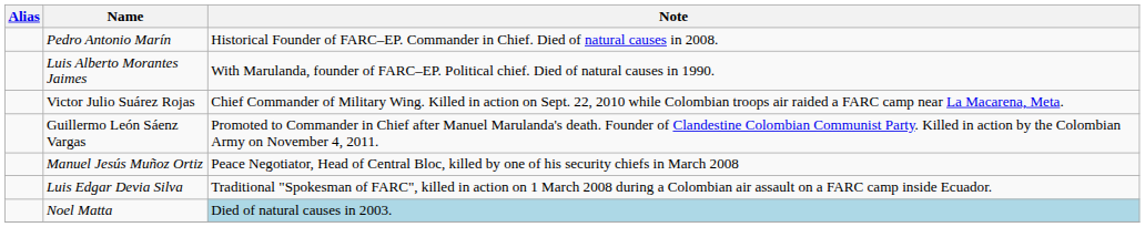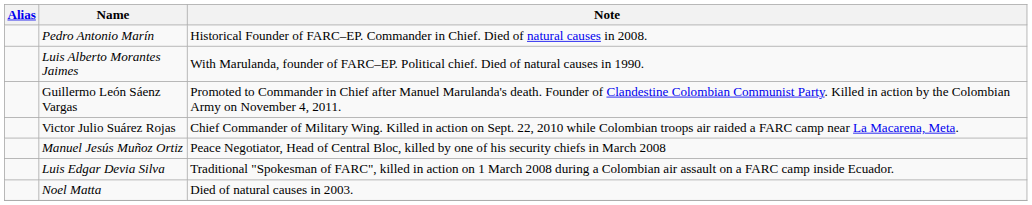 <table class="wikitable">
 <tr>
 <th><a href='#'>Alias</a></th>
 <th>Name</th>
 <th>Note</th>
 </tr>
 <tr>
 <td></td>
 <td><em>Pedro Antonio Marín</em></td>
 <td>Historical Founder of FARC–EP. Commander in Chief. Died of <a href='#'>natural causes</a> in 2008.</td>
 </tr>
 <tr>
 <td></td>
 <td><em>Luis Alberto Morantes Jaimes</em></td>
 <td>With Marulanda, founder of FARC–EP. Political chief. Died of natural causes in 1990.</td>
 </tr>
 <tr>
 <td></td>
-<td>Victor Julio Suárez Rojas</td>
-<td>Chief Commander of Military Wing. Killed in action on Sept. 22, 2010 while Colombian troops air raided a FARC camp near <a href='#'>La Macarena, Meta</a>.</td>
+<td>Guillermo León Sáenz Vargas</td>
+<td>Promoted to Commander in Chief after Manuel Marulanda's death. Founder of <a href='#'>Clandestine Colombian Communist Party</a>. Killed in action by the Colombian Army on November 4, 2011.</td>
 </tr>
 <tr>
 <td></td>
-<td>Guillermo León Sáenz Vargas</td>
-<td>Promoted to Commander in Chief after Manuel Marulanda's death. Founder of <a href='#'>Clandestine Colombian Communist Party</a>. Killed in action by the Colombian Army on November 4, 2011.</td>
+<td>Victor Julio Suárez Rojas</td>
+<td>Chief Commander of Military Wing. Killed in action on Sept. 22, 2010 while Colombian troops air raided a FARC camp near <a href='#'>La Macarena, Meta</a>.</td>
 </tr>
 <tr>
 <td></td>
 <td><em>Manuel Jesús Muñoz Ortiz</em></td>
 <td>Peace Negotiator, Head of Central Bloc, killed by one of his security chiefs in March 2008</td>
 </tr>
 <tr>
 <td></td>
 <td><em>Luis Edgar Devia Silva</em></td>
 <td>Traditional "Spokesman of FARC", killed in action on 1 March 2008 during a Colombian air assault on a FARC camp inside Ecuador.</td>
 </tr>
 <tr>
 <td></td>
 <td><em>Noel Matta</em></td>
-<td style="background: lightblue;">Died of natural causes in 2003.</td>
+<td>Died of natural causes in 2003.</td>
 </tr>
 <tr>
 </tr>
 </table>
